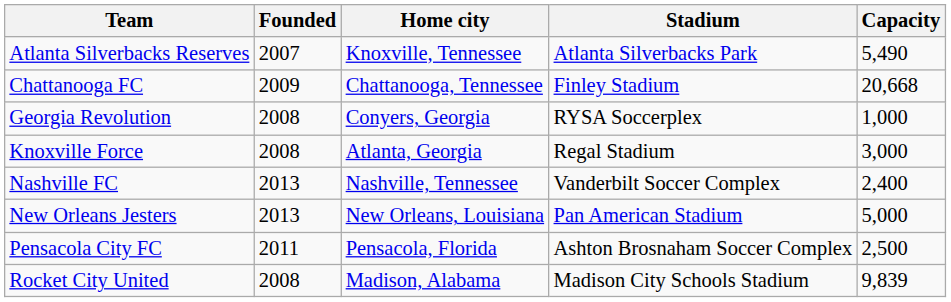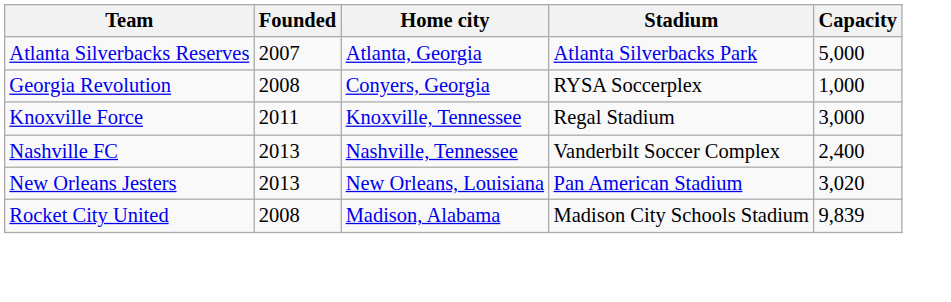 <table class="wikitable sortable collapsible collapsed">
 <tr>
 <th>Team</th>
 <th>Founded</th>
 <th>Home city</th>
 <th>Stadium</th>
 <th>Capacity</th>
 </tr>
 <tr>
 <td><a href='#'>Atlanta Silverbacks Reserves</a></td>
 <td>2007</td>
-<td><a href='#'>Knoxville, Tennessee</a></td>
+<td><a href='#'>Atlanta, Georgia</a></td>
 <td><a href='#'>Atlanta Silverbacks Park</a></td>
-<td>5,490</td>
-</tr>
-<tr>
-<td><a href='#'>Chattanooga FC</a></td>
-<td>2009</td>
-<td><a href='#'>Chattanooga, Tennessee</a></td>
-<td><a href='#'>Finley Stadium</a></td>
-<td>20,668</td>
+<td>5,000</td>
 </tr>
 <tr>
 <td><a href='#'>Georgia Revolution</a></td>
 <td>2008</td>
 <td><a href='#'>Conyers, Georgia</a></td>
 <td>RYSA Soccerplex</td>
 <td>1,000</td>
 </tr>
 <tr>
 <td><a href='#'>Knoxville Force</a></td>
-<td>2008</td>
-<td><a href='#'>Atlanta, Georgia</a></td>
+<td>2011</td>
+<td><a href='#'>Knoxville, Tennessee</a></td>
 <td>Regal Stadium</td>
 <td>3,000</td>
 </tr>
 <tr>
 <td><a href='#'>Nashville FC</a></td>
 <td>2013</td>
 <td><a href='#'>Nashville, Tennessee</a></td>
 <td>Vanderbilt Soccer Complex</td>
 <td>2,400</td>
 </tr>
 <tr>
 <td><a href='#'>New Orleans Jesters</a></td>
 <td>2013</td>
 <td><a href='#'>New Orleans, Louisiana</a></td>
 <td><a href='#'>Pan American Stadium</a></td>
-<td>5,000</td>
-</tr>
-<tr>
-<td><a href='#'>Pensacola City FC</a></td>
-<td>2011</td>
-<td><a href='#'>Pensacola, Florida</a></td>
-<td>Ashton Brosnaham Soccer Complex</td>
-<td>2,500</td>
+<td>3,020</td>
 </tr>
 <tr>
 <td><a href='#'>Rocket City United</a></td>
 <td>2008</td>
 <td><a href='#'>Madison, Alabama</a></td>
 <td>Madison City Schools Stadium</td>
 <td>9,839</td>
 </tr>
 </table>
